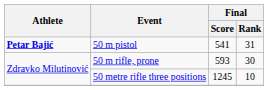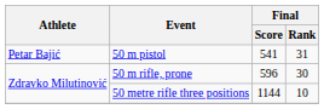 <table class="wikitable" style="font-size:90%">
 <tr>
 <th rowspan="2">Athlete</th>
 <th rowspan="2">Event</th>
 <th colspan="2">Final</th>
 </tr>
 <tr>
 <th>Score</th>
 <th>Rank</th>
 </tr>
 <tr>
-<td><strong><a href='#'>Petar Bajić</a></strong></td>
+<td><a href='#'>Petar Bajić</a></td>
 <td><a href='#'>50 m pistol</a></td>
 <td style="text-align:center;">541</td>
 <td style="text-align:center;">31</td>
 </tr>
 <tr>
 <td rowspan=2><a href='#'>Zdravko Milutinović</a></td>
 <td><a href='#'>50 m rifle, prone</a></td>
-<td style="text-align:center;">593</td>
+<td style="text-align:center;">596</td>
 <td style="text-align:center;">30</td>
 </tr>
 <tr>
 <td><a href='#'>50 metre rifle three positions</a></td>
-<td style="text-align:center;">1245</td>
+<td style="text-align:center;">1144</td>
 <td style="text-align:center;">10</td>
 </tr>
 <tr>
 </tr>
 </table>
